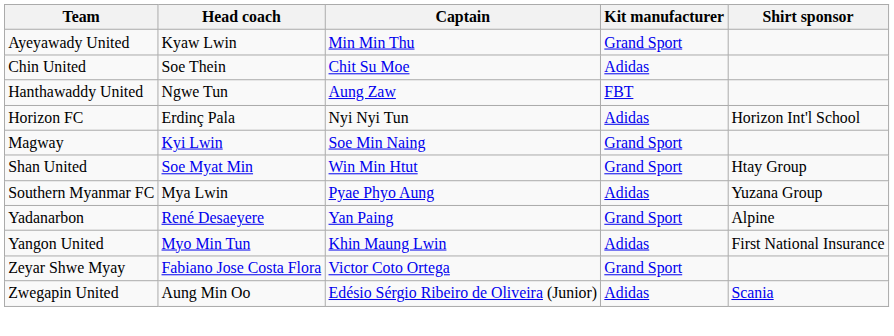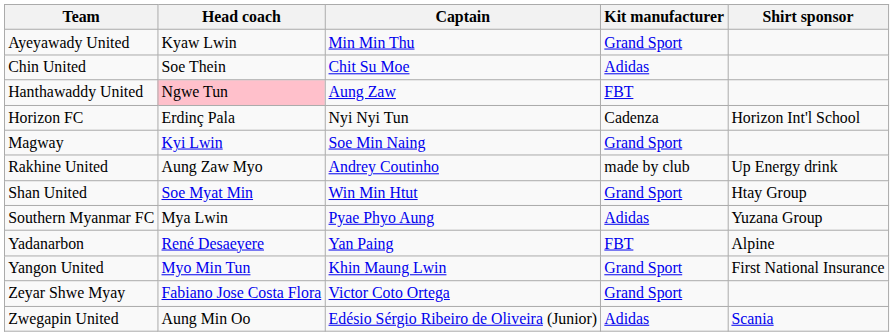 <table class="wikitable sortable" style="text-align: left;">
 <tr>
 <th>Team</th>
 <th>Head coach</th>
 <th>Captain</th>
 <th>Kit manufacturer</th>
 <th>Shirt sponsor</th>
 </tr>
 <tr>
 <td>Ayeyawady United</td>
 <td> Kyaw Lwin</td>
 <td> <a href='#'>Min Min Thu</a></td>
 <td> <a href='#'>Grand Sport</a></td>
 <td></td>
 </tr>
 <tr>
 <td>Chin United</td>
 <td> Soe Thein</td>
 <td> <a href='#'>Chit Su Moe</a></td>
 <td> <a href='#'>Adidas</a></td>
 <td></td>
 </tr>
 <tr>
 <td>Hanthawaddy United</td>
-<td> Ngwe Tun</td>
+<td style="background: pink;"> Ngwe Tun</td>
 <td> <a href='#'>Aung Zaw</a></td>
 <td> <a href='#'>FBT</a></td>
 <td></td>
 </tr>
 <tr>
 <td>Horizon FC</td>
 <td> Erdinç Pala</td>
 <td> Nyi Nyi Tun</td>
-<td> <a href='#'>Adidas</a></td>
+<td>Cadenza</td>
 <td> Horizon Int'l School</td>
 </tr>
 <tr>
 <td>Magway</td>
 <td> <a href='#'>Kyi Lwin</a></td>
 <td> <a href='#'>Soe Min Naing</a></td>
 <td> <a href='#'>Grand Sport</a></td>
 <td></td>
+</tr>
+<tr>
+<td>Rakhine United</td>
+<td> Aung Zaw Myo</td>
+<td> <a href='#'>Andrey Coutinho</a></td>
+<td>made by club</td>
+<td> Up Energy drink</td>
 </tr>
 <tr>
 <td>Shan United</td>
 <td> <a href='#'>Soe Myat Min</a></td>
 <td> <a href='#'>Win Min Htut</a></td>
 <td> <a href='#'>Grand Sport</a></td>
 <td> Htay Group</td>
 </tr>
 <tr>
 <td>Southern Myanmar FC</td>
 <td> Mya Lwin</td>
 <td> <a href='#'>Pyae Phyo Aung</a></td>
 <td> <a href='#'>Adidas</a></td>
 <td> Yuzana Group</td>
 </tr>
 <tr>
 <td>Yadanarbon</td>
 <td> <a href='#'>René Desaeyere</a></td>
 <td> <a href='#'>Yan Paing</a></td>
-<td> <a href='#'>Grand Sport</a></td>
+<td> <a href='#'>FBT</a></td>
 <td> Alpine</td>
 </tr>
 <tr>
 <td>Yangon United</td>
 <td> <a href='#'>Myo Min Tun</a></td>
 <td> <a href='#'>Khin Maung Lwin</a></td>
-<td> <a href='#'>Adidas</a></td>
+<td> <a href='#'>Grand Sport</a></td>
 <td> First National Insurance</td>
 </tr>
 <tr>
 <td>Zeyar Shwe Myay</td>
 <td> <a href='#'>Fabiano Jose Costa Flora</a></td>
 <td> <a href='#'>Victor Coto Ortega</a></td>
 <td> <a href='#'>Grand Sport</a></td>
 <td></td>
 </tr>
 <tr>
 <td>Zwegapin United</td>
 <td> Aung Min Oo</td>
 <td> <a href='#'>Edésio Sérgio Ribeiro de Oliveira</a> (Junior)</td>
 <td> <a href='#'>Adidas</a></td>
 <td> <a href='#'>Scania</a></td>
 </tr>
 </table>
